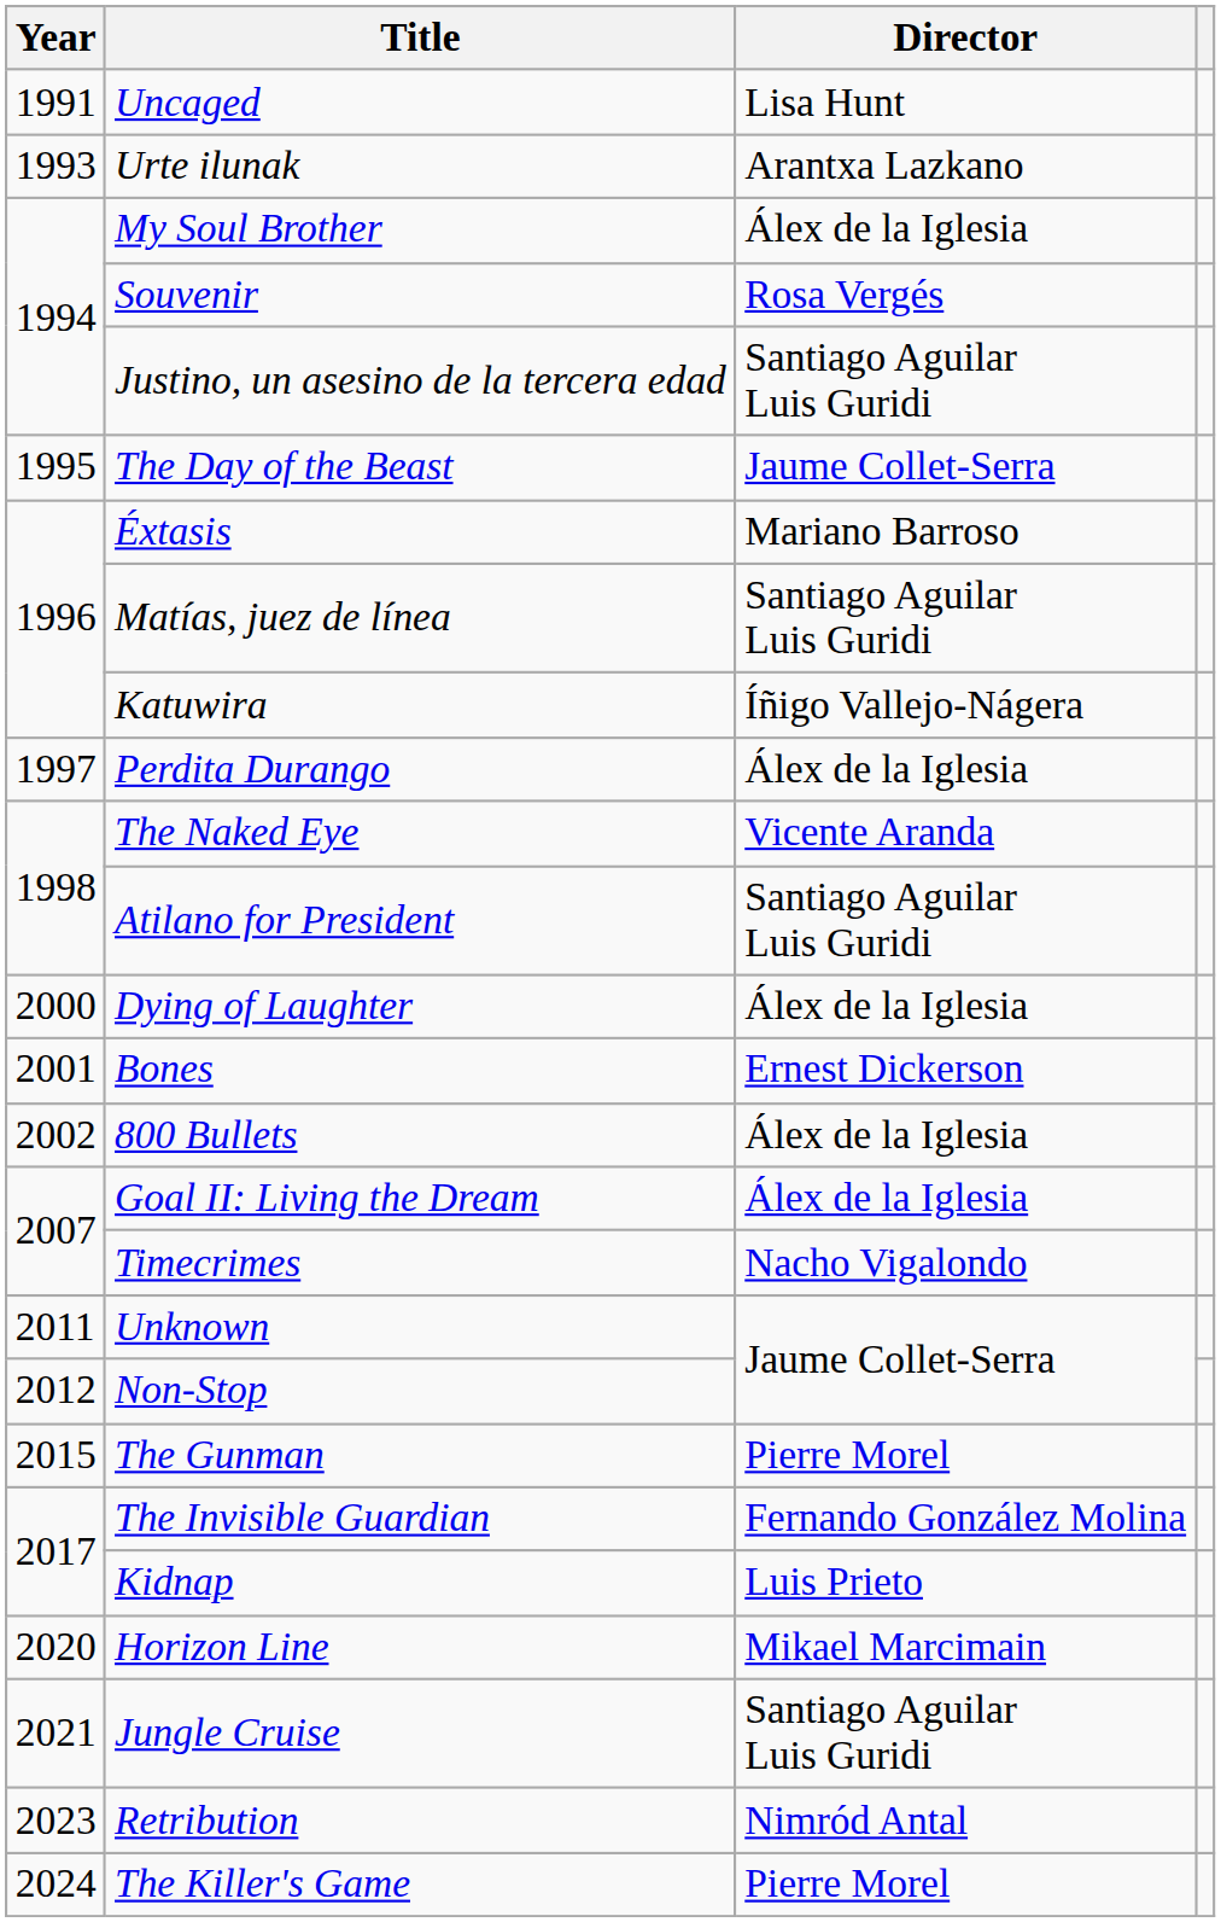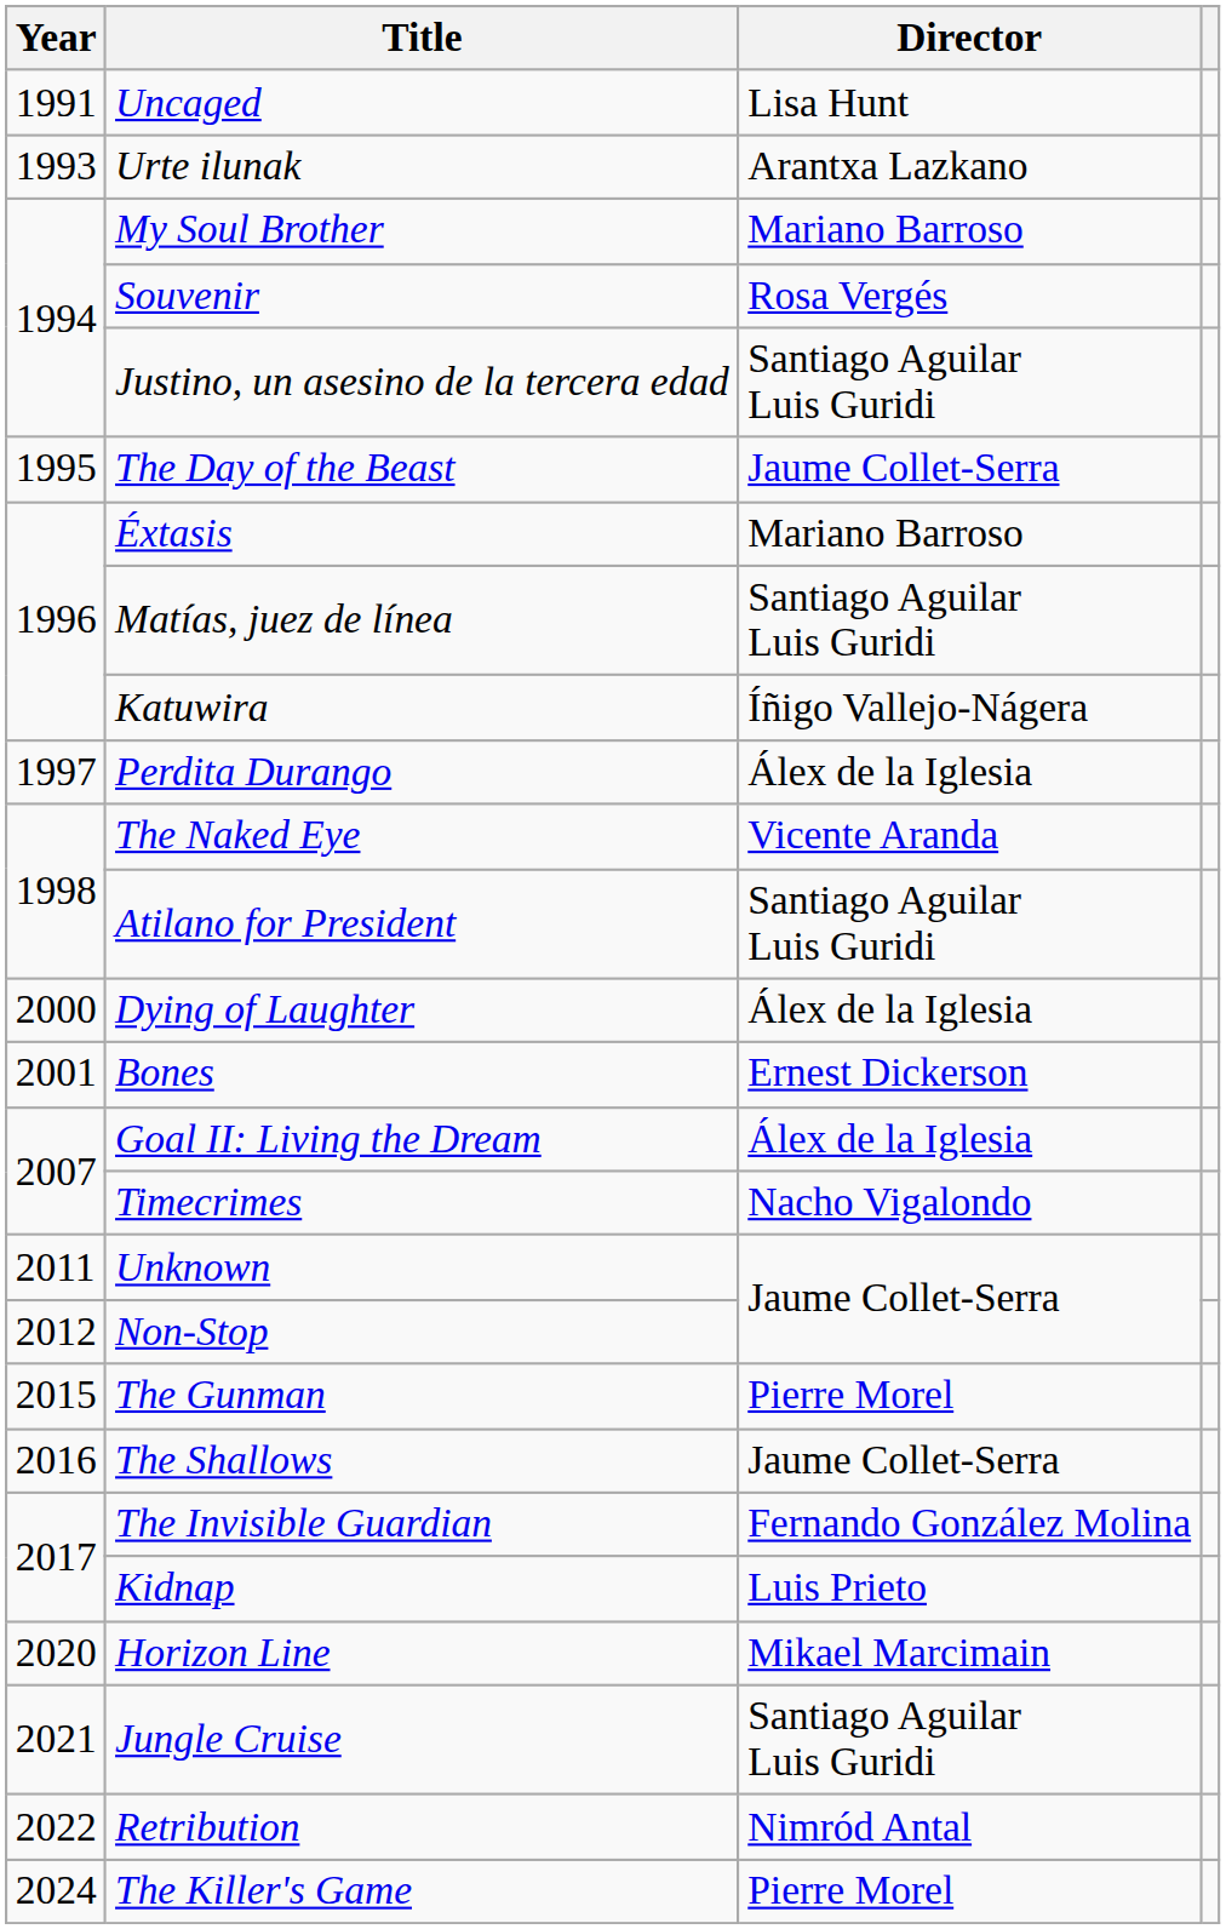 <table class="wikitable">
 <tr>
 <th>Year</th>
 <th>Title</th>
 <th>Director</th>
 <th></th>
 </tr>
 <tr>
 <td>1991</td>
 <td><em><a href='#'>Uncaged</a></em></td>
 <td>Lisa Hunt</td>
 <td></td>
 </tr>
 <tr>
 <td>1993</td>
 <td><em>Urte ilunak</em></td>
 <td>Arantxa Lazkano</td>
 <td></td>
 </tr>
 <tr>
 <td rowspan=3>1994</td>
 <td><em><a href='#'>My Soul Brother</a></em></td>
-<td>Álex de la Iglesia</td>
+<td><a href='#'>Mariano Barroso</a></td>
 <td></td>
 </tr>
 <tr>
 <td><em><a href='#'>Souvenir</a></em></td>
 <td><a href='#'>Rosa Vergés</a></td>
 <td></td>
 </tr>
 <tr>
 <td><em>Justino, un asesino de la tercera edad</em></td>
 <td>Santiago Aguilar<br>Luis Guridi</td>
 <td></td>
 </tr>
 <tr>
 <td>1995</td>
 <td><em><a href='#'>The Day of the Beast</a></em></td>
 <td><a href='#'>Jaume Collet-Serra</a></td>
 <td></td>
 </tr>
 <tr>
 <td rowspan=3>1996</td>
 <td><em><a href='#'>Éxtasis</a></em></td>
 <td>Mariano Barroso</td>
 <td></td>
 </tr>
 <tr>
 <td><em>Matías, juez de línea</em></td>
 <td>Santiago Aguilar<br>Luis Guridi</td>
 <td></td>
 </tr>
 <tr>
 <td><em>Katuwira</em></td>
 <td>Íñigo Vallejo-Nágera</td>
 <td></td>
 </tr>
 <tr>
 <td>1997</td>
 <td><em><a href='#'>Perdita Durango</a></em></td>
 <td>Álex de la Iglesia</td>
 <td></td>
 </tr>
 <tr>
 <td rowspan=2>1998</td>
 <td><em><a href='#'>The Naked Eye</a></em></td>
 <td><a href='#'>Vicente Aranda</a></td>
 <td></td>
 </tr>
 <tr>
 <td><em><a href='#'>Atilano for President</a></em></td>
 <td>Santiago Aguilar<br>Luis Guridi</td>
 <td></td>
 </tr>
 <tr>
 <td>2000</td>
 <td><em><a href='#'>Dying of Laughter</a></em></td>
 <td>Álex de la Iglesia</td>
 <td></td>
 </tr>
 <tr>
 <td>2001</td>
 <td><em><a href='#'>Bones</a></em></td>
 <td><a href='#'>Ernest Dickerson</a></td>
 <td></td>
 </tr>
 <tr>
-<td>2002</td>
-<td><em><a href='#'>800 Bullets</a></em></td>
-<td>Álex de la Iglesia</td>
-<td></td>
-</tr>
-<tr>
 <td rowspan=2>2007</td>
 <td><em><a href='#'>Goal II: Living the Dream</a></em></td>
 <td><a href='#'>Álex de la Iglesia</a></td>
 <td></td>
 </tr>
 <tr>
 <td><em><a href='#'>Timecrimes</a></em></td>
 <td><a href='#'>Nacho Vigalondo</a></td>
 <td></td>
 </tr>
 <tr>
 <td>2011</td>
 <td><em><a href='#'>Unknown</a></em></td>
 <td rowspan=2>Jaume Collet-Serra</td>
 <td></td>
 </tr>
 <tr>
 <td>2012</td>
 <td><em><a href='#'>Non-Stop</a></em></td>
 <td></td>
 </tr>
 <tr>
 <td>2015</td>
 <td><em><a href='#'>The Gunman</a></em></td>
 <td><a href='#'>Pierre Morel</a></td>
 <td></td>
 </tr>
 <tr>
+<td>2016</td>
+<td><em><a href='#'>The Shallows</a></em></td>
+<td>Jaume Collet-Serra</td>
+<td></td>
+</tr>
+<tr>
 <td rowspan=2>2017</td>
 <td><em><a href='#'>The Invisible Guardian</a></em></td>
 <td><a href='#'>Fernando González Molina</a></td>
 <td></td>
 </tr>
 <tr>
 <td><em><a href='#'>Kidnap</a></em></td>
 <td><a href='#'>Luis Prieto</a></td>
 <td></td>
 </tr>
 <tr>
 <td>2020</td>
 <td><em><a href='#'>Horizon Line</a></em></td>
 <td><a href='#'>Mikael Marcimain</a></td>
 <td></td>
 </tr>
 <tr>
 <td>2021</td>
 <td><em><a href='#'>Jungle Cruise</a></em></td>
 <td>Santiago Aguilar<br>Luis Guridi</td>
 <td></td>
 </tr>
 <tr>
-<td>2023</td>
+<td>2022</td>
 <td><em><a href='#'>Retribution</a></em></td>
 <td><a href='#'>Nimród Antal</a></td>
 <td></td>
 </tr>
 <tr>
 <td>2024</td>
 <td><em><a href='#'>The Killer's Game</a></em></td>
 <td><a href='#'>Pierre Morel</a></td>
 <td></td>
 </tr>
 </table>
